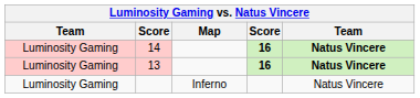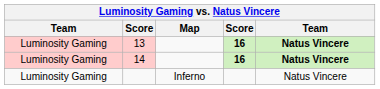 <table class="wikitable" style="text-align: center;">
 <tr>
 <th colspan=5><a href='#'>Luminosity Gaming</a> vs.  <a href='#'>Natus Vincere</a></th>
 </tr>
 <tr>
 <th width="181px">Team</th>
 <th width="20px">Score</th>
 <th width="100px">Map</th>
 <th width="20px">Score</th>
 <th width="181px">Team</th>
 </tr>
 <tr>
 <td style="background: #FFCCCC;">Luminosity Gaming</td>
-<td style="background: #FFCCCC;">14</td>
+<td style="background: #FFCCCC;">13</td>
 <td></td>
 <td style="background: #D0F0C0;"><strong>16</strong></td>
 <td style="background: #D0F0C0;"><strong>Natus Vincere</strong></td>
 </tr>
 <tr>
 <td style="background: #FFCCCC;">Luminosity Gaming</td>
-<td style="background: #FFCCCC;">13</td>
+<td style="background: #FFCCCC;">14</td>
 <td></td>
 <td style="background: #D0F0C0;"><strong>16</strong></td>
 <td style="background: #D0F0C0;"><strong>Natus Vincere</strong></td>
 </tr>
 <tr>
 <td>Luminosity Gaming</td>
 <td></td>
 <td>Inferno</td>
 <td></td>
 <td>Natus Vincere</td>
 </tr>
 </table>
